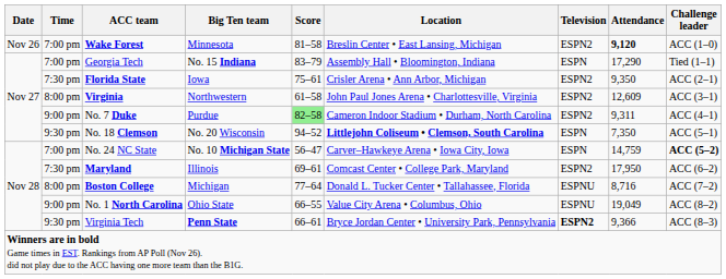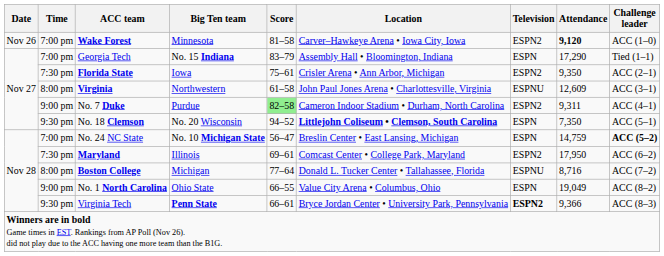 <table class="wikitable" style="font-size: 95%">
 <tr>
 <th>Date</th>
 <th>Time</th>
 <th>ACC team</th>
 <th>Big Ten team</th>
 <th>Score</th>
 <th>Location</th>
 <th>Television</th>
 <th>Attendance</th>
 <th>Challenge<br>leader</th>
 </tr>
 <tr>
 <td>Nov 26</td>
 <td>7:00 pm</td>
 <td><strong><a href='#'>Wake Forest</a></strong></td>
 <td><a href='#'>Minnesota</a></td>
 <td>81–58</td>
-<td><a href='#'>Breslin Center</a> • <a href='#'>East Lansing, Michigan</a></td>
+<td><a href='#'>Carver–Hawkeye Arena</a> • <a href='#'>Iowa City, Iowa</a></td>
 <td>ESPN2</td>
 <td><strong>9,120</strong></td>
 <td>ACC (1–0)</td>
 </tr>
 <tr>
 <td rowspan=5>Nov 27</td>
 <td>7:00 pm</td>
 <td><a href='#'>Georgia Tech</a></td>
 <td>No. 15 <strong><a href='#'>Indiana</a></strong></td>
 <td>83–79</td>
 <td><a href='#'>Assembly Hall</a> • <a href='#'>Bloomington, Indiana</a></td>
 <td>ESPN</td>
 <td>17,290</td>
 <td>Tied (1–1)</td>
 </tr>
 <tr>
 <td>7:30 pm</td>
 <td><strong><a href='#'>Florida State</a></strong></td>
 <td><a href='#'>Iowa</a></td>
 <td>75–61</td>
 <td><a href='#'>Crisler Arena</a> • <a href='#'>Ann Arbor, Michigan</a></td>
 <td>ESPN2</td>
 <td>9,350</td>
 <td>ACC (2–1)</td>
 </tr>
 <tr>
 <td>8:00 pm</td>
 <td><strong><a href='#'>Virginia</a></strong></td>
 <td><a href='#'>Northwestern</a></td>
 <td>61–58</td>
 <td><a href='#'>John Paul Jones Arena</a> • <a href='#'>Charlottesville, Virginia</a></td>
-<td>ESPN2</td>
+<td>ESPNU</td>
 <td>12,609</td>
 <td>ACC (3–1)</td>
 </tr>
 <tr>
 <td>9:00 pm</td>
 <td>No. 7 <strong><a href='#'>Duke</a></strong></td>
 <td><a href='#'>Purdue</a></td>
 <td style="background: lightgreen;">82–58</td>
 <td><a href='#'>Cameron Indoor Stadium</a> • <a href='#'>Durham, North Carolina</a></td>
 <td>ESPN2</td>
 <td>9,311</td>
 <td>ACC (4–1)</td>
 </tr>
 <tr>
 <td>9:30 pm</td>
 <td>No. 18 <strong><a href='#'>Clemson</a></strong></td>
 <td>No. 20 <a href='#'>Wisconsin</a></td>
 <td>94–52</td>
 <td><strong><a href='#'>Littlejohn Coliseum</a> • <a href='#'>Clemson, South Carolina</a></strong></td>
 <td>ESPN</td>
 <td>7,350</td>
 <td>ACC (5–1)</td>
 </tr>
 <tr>
 <td rowspan=5>Nov 28</td>
 <td>7:00 pm</td>
 <td>No. 24 <a href='#'>NC State</a></td>
 <td>No. 10 <strong><a href='#'>Michigan State</a></strong></td>
 <td>56–47</td>
-<td><a href='#'>Carver–Hawkeye Arena</a> • <a href='#'>Iowa City, Iowa</a></td>
+<td><a href='#'>Breslin Center</a> • <a href='#'>East Lansing, Michigan</a></td>
 <td>ESPN</td>
 <td>14,759</td>
 <td><strong>ACC (5–2)</strong></td>
 </tr>
 <tr>
 <td>7:30 pm</td>
 <td><strong><a href='#'>Maryland</a></strong></td>
 <td><a href='#'>Illinois</a></td>
 <td>69–61</td>
 <td><a href='#'>Comcast Center</a> • <a href='#'>College Park, Maryland</a></td>
 <td>ESPN2</td>
 <td>17,950</td>
 <td>ACC (6–2)</td>
 </tr>
 <tr>
 <td>8:00 pm</td>
 <td><strong><a href='#'>Boston College</a></strong></td>
 <td><a href='#'>Michigan</a></td>
 <td>77–64</td>
 <td><a href='#'>Donald L. Tucker Center</a> • <a href='#'>Tallahassee, Florida</a></td>
 <td>ESPNU</td>
 <td>8,716</td>
 <td>ACC (7–2)</td>
 </tr>
 <tr>
 <td>9:00 pm</td>
 <td>No. 1 <strong><a href='#'>North Carolina</a></strong></td>
 <td><a href='#'>Ohio State</a></td>
 <td>66–55</td>
 <td><a href='#'>Value City Arena</a> • <a href='#'>Columbus, Ohio</a></td>
-<td>ESPNU</td>
+<td>ESPN</td>
 <td>19,049</td>
 <td>ACC (8–2)</td>
 </tr>
 <tr>
 <td>9:30 pm</td>
 <td><a href='#'>Virginia Tech</a></td>
 <td><strong><a href='#'>Penn State</a></strong></td>
 <td>66–61</td>
 <td><a href='#'>Bryce Jordan Center</a> • <a href='#'>University Park, Pennsylvania</a></td>
 <td><strong>ESPN2</strong></td>
 <td>9,366</td>
 <td>ACC (8–3)</td>
 </tr>
 <tr>
 <td colspan=9><strong>Winners are in bold</strong><br><small>Game times in <a href='#'>EST</a>. Rankings from AP Poll (Nov 26).<br> did not play due to the ACC having one more team than the B1G.</small></td>
 </tr>
 </table>
